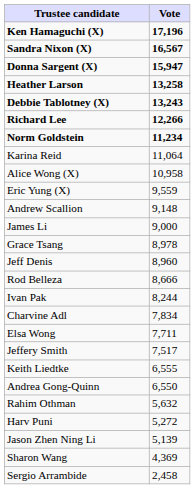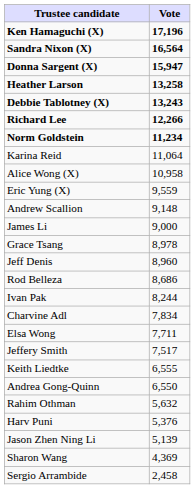 <table class="wikitable">
 <tr>
 <th style="background:#ddf;" width="200px">Trustee candidate</th>
 <th style="background:#ddf;" width="50px">Vote</th>
 </tr>
 <tr>
 <td><strong>Ken Hamaguchi (X)</strong></td>
 <td><strong>17,196</strong></td>
 </tr>
 <tr>
 <td><strong>Sandra Nixon (X)</strong></td>
-<td><strong>16,567</strong></td>
+<td><strong>16,564</strong></td>
 </tr>
 <tr>
 <td><strong>Donna Sargent (X)</strong></td>
 <td><strong>15,947</strong></td>
 </tr>
 <tr>
 <td><strong>Heather Larson</strong></td>
 <td><strong>13,258</strong></td>
 </tr>
 <tr>
 <td><strong>Debbie Tablotney (X)</strong></td>
 <td><strong>13,243</strong></td>
 </tr>
 <tr>
 <td><strong>Richard Lee</strong></td>
 <td><strong>12,266</strong></td>
 </tr>
 <tr>
 <td><strong>Norm Goldstein</strong></td>
 <td><strong>11,234</strong></td>
 </tr>
 <tr>
 <td>Karina Reid</td>
 <td>11,064</td>
 </tr>
 <tr>
 <td>Alice Wong (X)</td>
 <td>10,958</td>
 </tr>
 <tr>
 <td>Eric Yung (X)</td>
 <td>9,559</td>
 </tr>
 <tr>
 <td>Andrew Scallion</td>
 <td>9,148</td>
 </tr>
 <tr>
 <td>James Li</td>
 <td>9,000</td>
 </tr>
 <tr>
 <td>Grace Tsang</td>
 <td>8,978</td>
 </tr>
 <tr>
 <td>Jeff Denis</td>
 <td>8,960</td>
 </tr>
 <tr>
 <td>Rod Belleza</td>
-<td>8,666</td>
+<td>8,686</td>
 </tr>
 <tr>
 <td>Ivan Pak</td>
 <td>8,244</td>
 </tr>
 <tr>
 <td>Charvine Adl</td>
 <td>7,834</td>
 </tr>
 <tr>
 <td>Elsa Wong</td>
 <td>7,711</td>
 </tr>
 <tr>
 <td>Jeffery Smith</td>
 <td>7,517</td>
 </tr>
 <tr>
 <td>Keith Liedtke</td>
 <td>6,555</td>
 </tr>
 <tr>
 <td>Andrea Gong-Quinn</td>
 <td>6,550</td>
 </tr>
 <tr>
 <td>Rahim Othman</td>
 <td>5,632</td>
 </tr>
 <tr>
 <td>Harv Puni</td>
-<td>5,272</td>
+<td>5,376</td>
 </tr>
 <tr>
 <td>Jason Zhen Ning Li</td>
 <td>5,139</td>
 </tr>
 <tr>
 <td>Sharon Wang</td>
 <td>4,369</td>
 </tr>
 <tr>
 <td>Sergio Arrambide</td>
 <td>2,458</td>
 </tr>
 </table>
